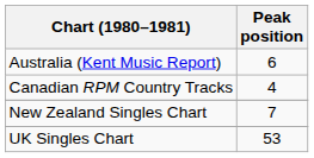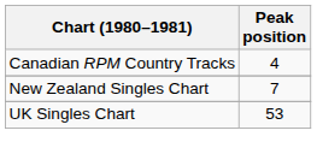 <table class="wikitable sortable">
 <tr>
 <th>Chart (1980–1981)</th>
 <th>Peak<br>position</th>
-</tr>
-<tr>
-<td>Australia (<a href='#'>Kent Music Report</a>)</td>
-<td style="text-align:center;">6</td>
 </tr>
 <tr>
 <td align="left">Canadian <em>RPM</em> Country Tracks</td>
 <td align="center">4</td>
 </tr>
 <tr>
 </tr>
 <tr>
 <td align="left">New Zealand Singles Chart</td>
 <td align="center">7</td>
 </tr>
 <tr>
 </tr>
 <tr>
 </tr>
 <tr>
 </tr>
 <tr>
 <td align="left">UK Singles Chart</td>
 <td align="center">53</td>
 </tr>
 </table>
